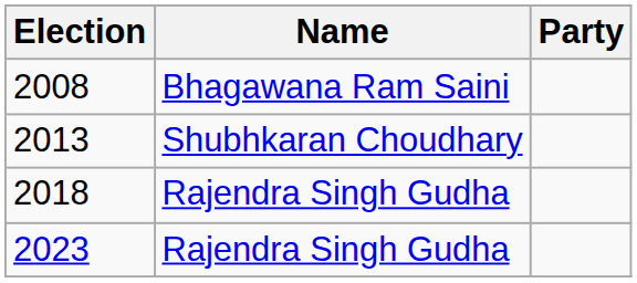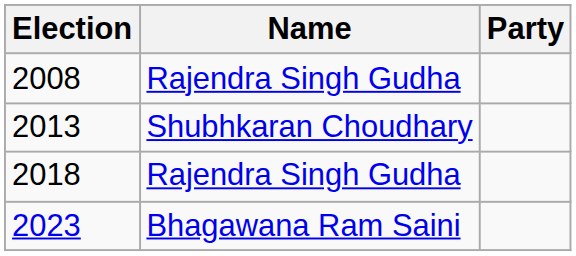 <table class="wikitable sortable">
 <tr>
 <th>Election</th>
 <th>Name</th>
 <th colspan=2>Party</th>
 </tr>
 <tr>
 <td>2008</td>
-<td><a href='#'>Bhagawana Ram Saini</a></td>
+<td><a href='#'>Rajendra Singh Gudha</a></td>
 <td></td>
 </tr>
 <tr>
 <td>2013</td>
 <td><a href='#'>Shubhkaran Choudhary</a></td>
 <td></td>
 </tr>
 <tr>
 <td>2018</td>
 <td><a href='#'>Rajendra Singh Gudha</a></td>
 <td></td>
 </tr>
 <tr>
 <td><a href='#'>2023</a></td>
-<td><a href='#'>Rajendra Singh Gudha</a></td>
+<td><a href='#'>Bhagawana Ram Saini</a></td>
 <td></td>
 </tr>
 </table>
